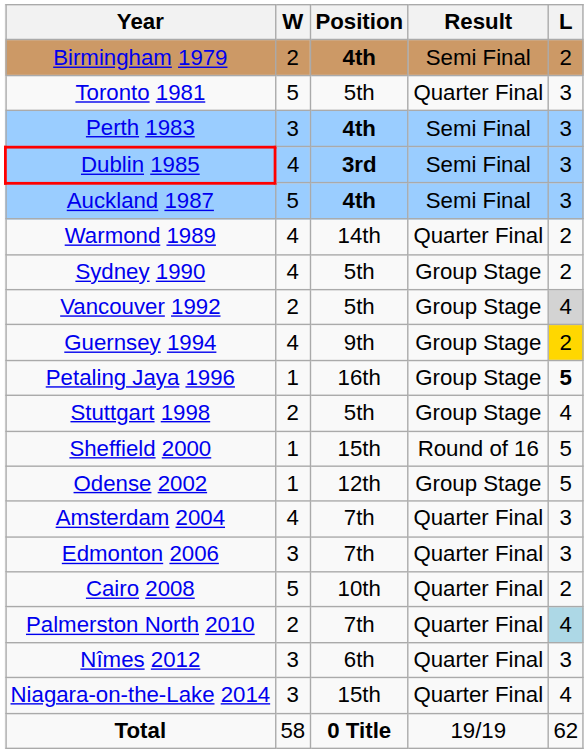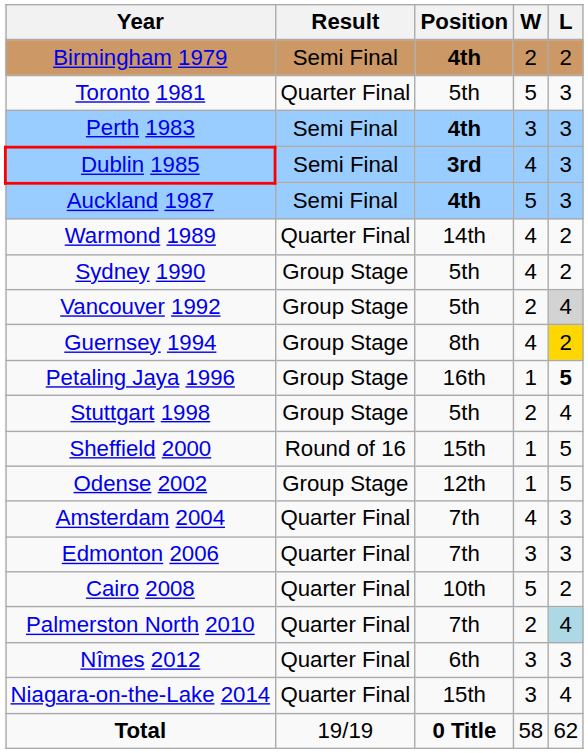 <table class="wikitable" style="text-align: center;">
 <tr>
 <th>Year</th>
+<th>Result</th>
+<th>Position</th>
 <th>W</th>
-<th>Position</th>
-<th>Result</th>
 <th>L</th>
 </tr>
 <tr style="background:#c96;">
 <td> <a href='#'>Birmingham</a> <a href='#'>1979</a></td>
+<td>Semi Final</td>
+<td><strong>4th</strong></td>
 <td>2</td>
-<td><strong>4th</strong></td>
-<td>Semi Final</td>
 <td>2</td>
 </tr>
 <tr>
 <td> <a href='#'>Toronto</a> <a href='#'>1981</a></td>
+<td>Quarter Final</td>
+<td>5th</td>
 <td>5</td>
-<td>5th</td>
-<td>Quarter Final</td>
 <td>3</td>
 </tr>
 <tr style="background:#9acdff;">
 <td> <a href='#'>Perth</a> <a href='#'>1983</a></td>
+<td>Semi Final</td>
+<td><strong>4th</strong></td>
 <td>3</td>
-<td><strong>4th</strong></td>
-<td>Semi Final</td>
 <td>3</td>
 </tr>
 <tr style="background:#9acdff;">
 <td style="border: 2px solid red"> <a href='#'>Dublin</a> <a href='#'>1985</a></td>
+<td>Semi Final</td>
+<td><strong>3rd</strong></td>
 <td>4</td>
-<td><strong>3rd</strong></td>
-<td>Semi Final</td>
 <td>3</td>
 </tr>
 <tr style="background:#9acdff;">
 <td> <a href='#'>Auckland</a> <a href='#'>1987</a></td>
+<td>Semi Final</td>
+<td><strong>4th</strong></td>
 <td>5</td>
-<td><strong>4th</strong></td>
-<td>Semi Final</td>
 <td>3</td>
 </tr>
 <tr>
 <td> <a href='#'>Warmond</a> <a href='#'>1989</a></td>
+<td>Quarter Final</td>
+<td>14th</td>
 <td>4</td>
-<td>14th</td>
-<td>Quarter Final</td>
 <td>2</td>
 </tr>
 <tr>
 <td> <a href='#'>Sydney</a> <a href='#'>1990</a></td>
+<td>Group Stage</td>
+<td>5th</td>
 <td>4</td>
-<td>5th</td>
-<td>Group Stage</td>
 <td>2</td>
 </tr>
 <tr>
 <td> <a href='#'>Vancouver</a> <a href='#'>1992</a></td>
+<td>Group Stage</td>
+<td>5th</td>
 <td>2</td>
-<td>5th</td>
-<td>Group Stage</td>
 <td style="background: lightgrey;">4</td>
 </tr>
 <tr>
 <td> <a href='#'>Guernsey</a> <a href='#'>1994</a></td>
+<td>Group Stage</td>
+<td>8th</td>
 <td>4</td>
-<td>9th</td>
-<td>Group Stage</td>
 <td style="background: gold;">2</td>
 </tr>
 <tr>
 <td> <a href='#'>Petaling Jaya</a> <a href='#'>1996</a></td>
+<td>Group Stage</td>
+<td>16th</td>
 <td>1</td>
-<td>16th</td>
-<td>Group Stage</td>
 <td><strong>5</strong></td>
 </tr>
 <tr>
 <td> <a href='#'>Stuttgart</a> <a href='#'>1998</a></td>
+<td>Group Stage</td>
+<td>5th</td>
 <td>2</td>
-<td>5th</td>
-<td>Group Stage</td>
 <td>4</td>
 </tr>
 <tr>
 <td> <a href='#'>Sheffield</a> <a href='#'>2000</a></td>
+<td>Round of 16</td>
+<td>15th</td>
 <td>1</td>
-<td>15th</td>
-<td>Round of 16</td>
 <td>5</td>
 </tr>
 <tr>
 <td> <a href='#'>Odense</a> <a href='#'>2002</a></td>
+<td>Group Stage</td>
+<td>12th</td>
 <td>1</td>
-<td>12th</td>
-<td>Group Stage</td>
 <td>5</td>
 </tr>
 <tr>
 <td> <a href='#'>Amsterdam</a> <a href='#'>2004</a></td>
+<td>Quarter Final</td>
+<td>7th</td>
 <td>4</td>
-<td>7th</td>
-<td>Quarter Final</td>
 <td>3</td>
 </tr>
 <tr>
 <td> <a href='#'>Edmonton</a> <a href='#'>2006</a></td>
+<td>Quarter Final</td>
+<td>7th</td>
 <td>3</td>
-<td>7th</td>
-<td>Quarter Final</td>
 <td>3</td>
 </tr>
 <tr>
 <td> <a href='#'>Cairo</a> <a href='#'>2008</a></td>
+<td>Quarter Final</td>
+<td>10th</td>
 <td>5</td>
-<td>10th</td>
-<td>Quarter Final</td>
 <td>2</td>
 </tr>
 <tr>
 <td> <a href='#'>Palmerston North</a> <a href='#'>2010</a></td>
+<td>Quarter Final</td>
+<td>7th</td>
 <td>2</td>
-<td>7th</td>
-<td>Quarter Final</td>
 <td style="background: lightblue;">4</td>
 </tr>
 <tr>
 <td> <a href='#'>Nîmes</a> <a href='#'>2012</a></td>
+<td>Quarter Final</td>
+<td>6th</td>
 <td>3</td>
-<td>6th</td>
-<td>Quarter Final</td>
 <td>3</td>
 </tr>
 <tr>
 <td> <a href='#'>Niagara-on-the-Lake</a> <a href='#'>2014</a></td>
+<td>Quarter Final</td>
+<td>15th</td>
 <td>3</td>
-<td>15th</td>
-<td>Quarter Final</td>
 <td>4</td>
 </tr>
 <tr>
 <td><strong>Total</strong></td>
+<td>19/19</td>
+<td><strong>0 Title</strong></td>
 <td>58</td>
-<td><strong>0 Title</strong></td>
-<td>19/19</td>
 <td>62</td>
 </tr>
 </table>
